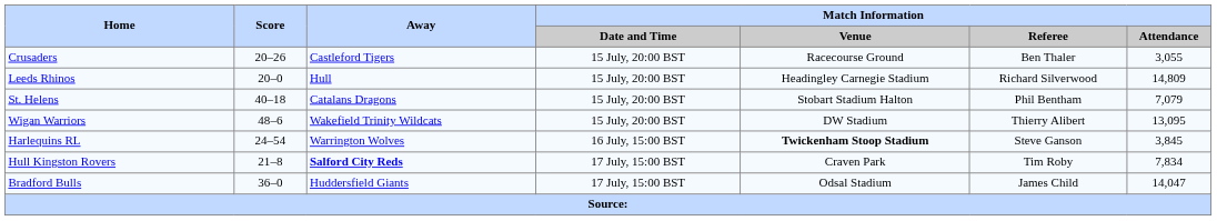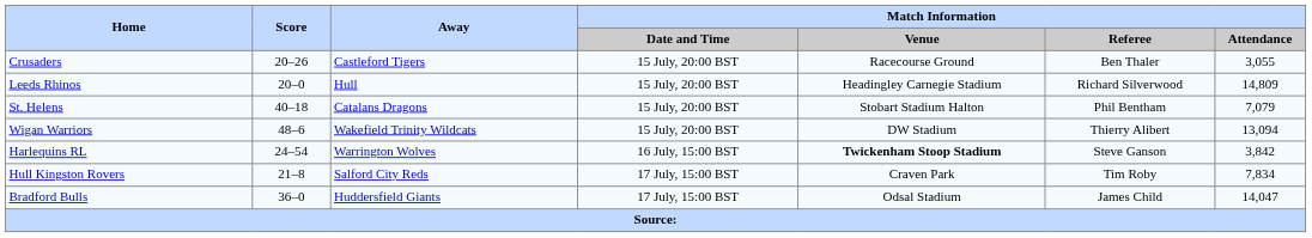 <table border="1" cellpadding="3" cellspacing="0" style="border-collapse:collapse; font-size:80%; text-align:center; width:100%;">
 <tr style="background:#c1d8ff;">
 <th rowspan="2" style="width:19%;">Home</th>
 <th rowspan="2" style="width:6%;">Score</th>
 <th rowspan="2" style="width:19%;">Away</th>
 <th colspan=6>Match Information</th>
 </tr>
 <tr style="background:#ccc;">
 <th width=17%>Date and Time</th>
 <th width=19%>Venue</th>
 <th width=13%>Referee</th>
 <th width=7%>Attendance</th>
 </tr>
 <tr style="background:#f5faff;">
 <td align=left> <a href='#'>Crusaders</a></td>
 <td>20–26</td>
 <td align=left> <a href='#'>Castleford Tigers</a></td>
 <td>15 July, 20:00 BST</td>
 <td>Racecourse Ground</td>
 <td>Ben Thaler</td>
 <td>3,055</td>
 </tr>
 <tr style="background:#f5faff;">
 <td align=left> <a href='#'>Leeds Rhinos</a></td>
 <td>20–0</td>
 <td align=left> <a href='#'>Hull</a></td>
 <td>15 July, 20:00 BST</td>
 <td>Headingley Carnegie Stadium</td>
 <td>Richard Silverwood</td>
 <td>14,809</td>
 </tr>
 <tr style="background:#f5faff;">
 <td align=left> <a href='#'>St. Helens</a></td>
 <td>40–18</td>
 <td align=left> <a href='#'>Catalans Dragons</a></td>
 <td>15 July, 20:00 BST</td>
 <td>Stobart Stadium Halton</td>
 <td>Phil Bentham</td>
 <td>7,079</td>
 </tr>
 <tr style="background:#f5faff;">
 <td align=left> <a href='#'>Wigan Warriors</a></td>
 <td>48–6</td>
 <td align=left> <a href='#'>Wakefield Trinity Wildcats</a></td>
 <td>15 July, 20:00 BST</td>
 <td>DW Stadium</td>
 <td>Thierry Alibert</td>
-<td>13,095</td>
+<td>13,094</td>
 </tr>
 <tr style="background:#f5faff;">
 <td align=left> <a href='#'>Harlequins RL</a></td>
 <td>24–54</td>
 <td align=left> <a href='#'>Warrington Wolves</a></td>
 <td>16 July, 15:00 BST</td>
 <td><strong>Twickenham Stoop Stadium</strong></td>
 <td>Steve Ganson</td>
-<td>3,845</td>
+<td>3,842</td>
 </tr>
 <tr style="background:#f5faff;">
 <td align=left> <a href='#'>Hull Kingston Rovers</a></td>
 <td>21–8</td>
-<td align=left><strong> <a href='#'>Salford City Reds</a></strong></td>
+<td align=left> <a href='#'>Salford City Reds</a></td>
 <td>17 July, 15:00 BST</td>
 <td>Craven Park</td>
 <td>Tim Roby</td>
 <td>7,834</td>
 </tr>
 <tr style="background:#f5faff;">
 <td align=left> <a href='#'>Bradford Bulls</a></td>
 <td>36–0</td>
 <td align=left> <a href='#'>Huddersfield Giants</a></td>
 <td>17 July, 15:00 BST</td>
 <td>Odsal Stadium</td>
 <td>James Child</td>
 <td>14,047</td>
 </tr>
 <tr style="background:#c1d8ff;">
 <th colspan=12>Source:</th>
 </tr>
 </table>
